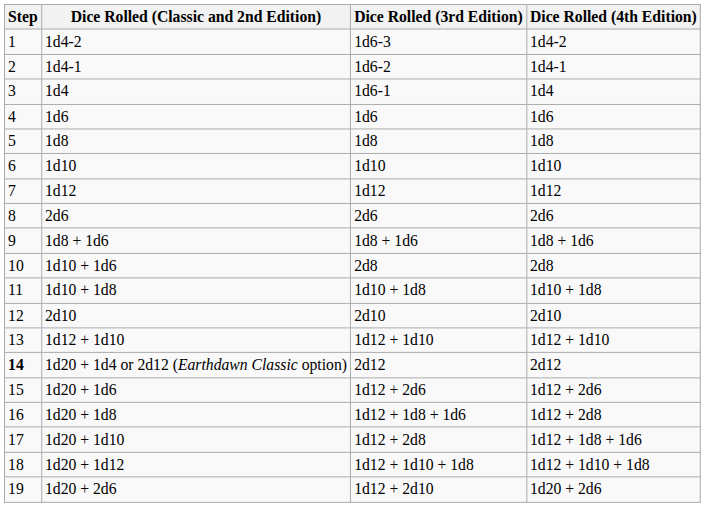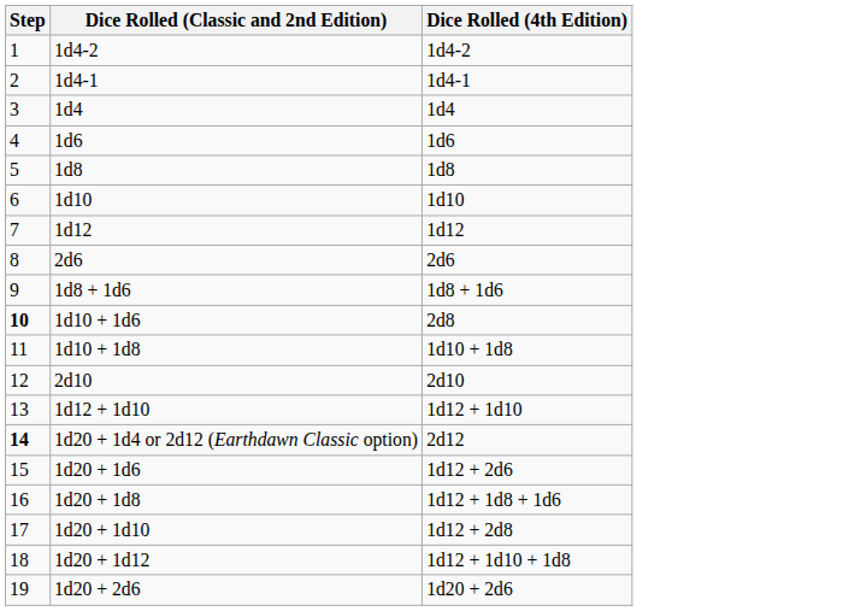 <table class="wikitable">
 <tr>
 <th>Step</th>
 <th>Dice Rolled (Classic and 2nd Edition)</th>
-<th>Dice Rolled (3rd Edition)</th>
 <th>Dice Rolled (4th Edition)</th>
 </tr>
 <tr>
 <td>1</td>
 <td>1d4-2</td>
-<td>1d6-3</td>
 <td>1d4-2</td>
 </tr>
 <tr>
 <td>2</td>
 <td>1d4-1</td>
-<td>1d6-2</td>
 <td>1d4-1</td>
 </tr>
 <tr>
 <td>3</td>
 <td>1d4</td>
-<td>1d6-1</td>
 <td>1d4</td>
 </tr>
 <tr>
 <td>4</td>
-<td>1d6</td>
 <td>1d6</td>
 <td>1d6</td>
 </tr>
 <tr>
 <td>5</td>
 <td>1d8</td>
 <td>1d8</td>
-<td>1d8</td>
 </tr>
 <tr>
 <td>6</td>
-<td>1d10</td>
 <td>1d10</td>
 <td>1d10</td>
 </tr>
 <tr>
 <td>7</td>
 <td>1d12</td>
 <td>1d12</td>
-<td>1d12</td>
 </tr>
 <tr>
 <td>8</td>
-<td>2d6</td>
 <td>2d6</td>
 <td>2d6</td>
 </tr>
 <tr>
 <td>9</td>
 <td>1d8 + 1d6</td>
 <td>1d8 + 1d6</td>
-<td>1d8 + 1d6</td>
 </tr>
 <tr>
-<td>10</td>
+<td><strong>10</strong></td>
 <td>1d10 + 1d6</td>
-<td>2d8</td>
 <td>2d8</td>
 </tr>
 <tr>
 <td>11</td>
-<td>1d10 + 1d8</td>
 <td>1d10 + 1d8</td>
 <td>1d10 + 1d8</td>
 </tr>
 <tr>
 <td>12</td>
 <td>2d10</td>
 <td>2d10</td>
-<td>2d10</td>
 </tr>
 <tr>
 <td>13</td>
-<td>1d12 + 1d10</td>
 <td>1d12 + 1d10</td>
 <td>1d12 + 1d10</td>
 </tr>
 <tr>
 <td><strong>14</strong></td>
 <td>1d20 + 1d4 or 2d12 (<em>Earthdawn Classic</em> option)</td>
 <td>2d12</td>
-<td>2d12</td>
 </tr>
 <tr>
 <td>15</td>
 <td>1d20 + 1d6</td>
-<td>1d12 + 2d6</td>
 <td>1d12 + 2d6</td>
 </tr>
 <tr>
 <td>16</td>
 <td>1d20 + 1d8</td>
 <td>1d12 + 1d8 + 1d6</td>
-<td>1d12 + 2d8</td>
 </tr>
 <tr>
 <td>17</td>
 <td>1d20 + 1d10</td>
 <td>1d12 + 2d8</td>
-<td>1d12 + 1d8 + 1d6</td>
 </tr>
 <tr>
 <td>18</td>
 <td>1d20 + 1d12</td>
 <td>1d12 + 1d10 + 1d8</td>
-<td>1d12 + 1d10 + 1d8</td>
 </tr>
 <tr>
 <td>19</td>
 <td>1d20 + 2d6</td>
-<td>1d12 + 2d10</td>
 <td>1d20 + 2d6</td>
 </tr>
 </table>
